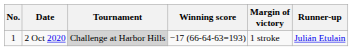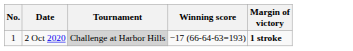 <table class="wikitable" style="font-size:95%;">
 <tr>
 <th>No.</th>
 <th>Date</th>
 <th>Tournament</th>
 <th>Winning score</th>
 <th>Margin of<br>victory</th>
-<th>Runner-up</th>
 </tr>
 <tr>
 <td align=center>1</td>
 <td align=right>2 Oct <a href='#'>2020</a></td>
 <td style="background: lightgrey;">Challenge at Harbor Hills</td>
 <td>−17 (66-64-63=193)</td>
-<td>1 stroke</td>
-<td> <a href='#'>Julián Etulain</a></td>
+<td><strong>1 stroke</strong></td>
 </tr>
 </table>
